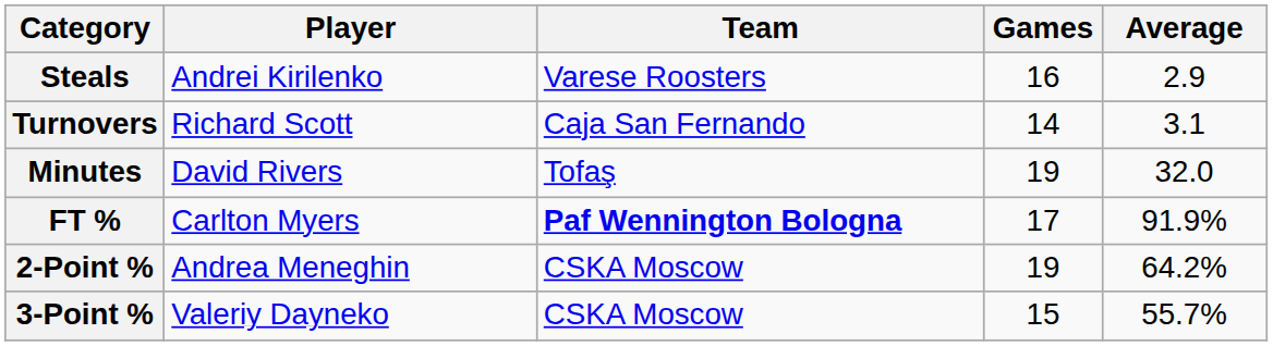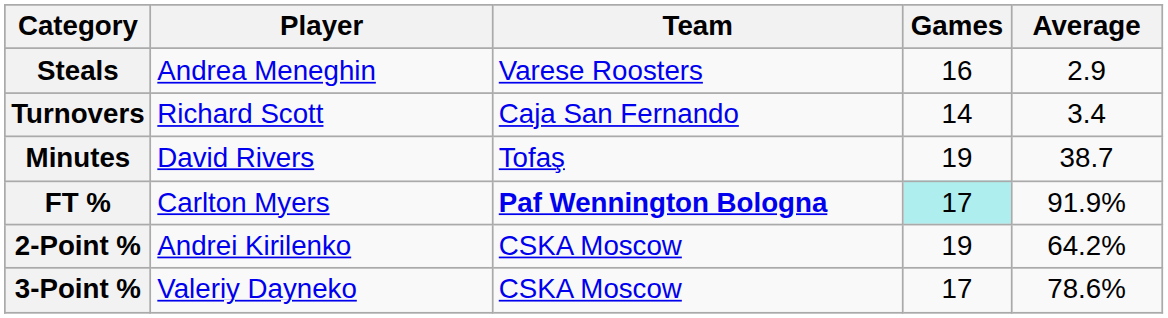 <table class="wikitable">
 <tr>
 <th>Category</th>
 <th width=190>Player</th>
 <th width=230>Team</th>
 <th width=55>Games</th>
 <th width=80>Average</th>
 </tr>
 <tr>
 <th>Steals</th>
-<td> <a href='#'>Andrei Kirilenko</a></td>
+<td> <a href='#'>Andrea Meneghin</a></td>
 <td> <a href='#'>Varese Roosters</a></td>
 <td style="text-align: center;">16</td>
 <td style="text-align: center;">2.9</td>
 </tr>
 <tr>
 <th>Turnovers</th>
 <td> <a href='#'>Richard Scott</a></td>
 <td> <a href='#'>Caja San Fernando</a></td>
 <td style="text-align: center;">14</td>
-<td style="text-align: center;">3.1</td>
+<td style="text-align: center;">3.4</td>
 </tr>
 <tr>
 <th>Minutes</th>
 <td> <a href='#'>David Rivers</a></td>
 <td> <a href='#'>Tofaş</a></td>
 <td style="text-align: center;">19</td>
-<td style="text-align: center;">32.0</td>
+<td style="text-align: center;">38.7</td>
 </tr>
 <tr>
 <th>FT %</th>
 <td> <a href='#'>Carlton Myers</a></td>
 <td><strong> <a href='#'>Paf Wennington Bologna</a></strong></td>
-<td style="text-align: center;">17</td>
+<td style="background: paleturquoise; text-align: center;">17</td>
 <td style="text-align: center;">91.9%</td>
 </tr>
 <tr>
 <th>2-Point %</th>
-<td> <a href='#'>Andrea Meneghin</a></td>
+<td> <a href='#'>Andrei Kirilenko</a></td>
 <td> <a href='#'>CSKA Moscow</a></td>
 <td style="text-align: center;">19</td>
 <td style="text-align: center;">64.2%</td>
 </tr>
 <tr>
 <th>3-Point %</th>
 <td> <a href='#'>Valeriy Dayneko</a></td>
 <td> <a href='#'>CSKA Moscow</a></td>
-<td style="text-align: center;">15</td>
-<td style="text-align: center;">55.7%</td>
+<td style="text-align: center;">17</td>
+<td style="text-align: center;">78.6%</td>
 </tr>
 </table>
